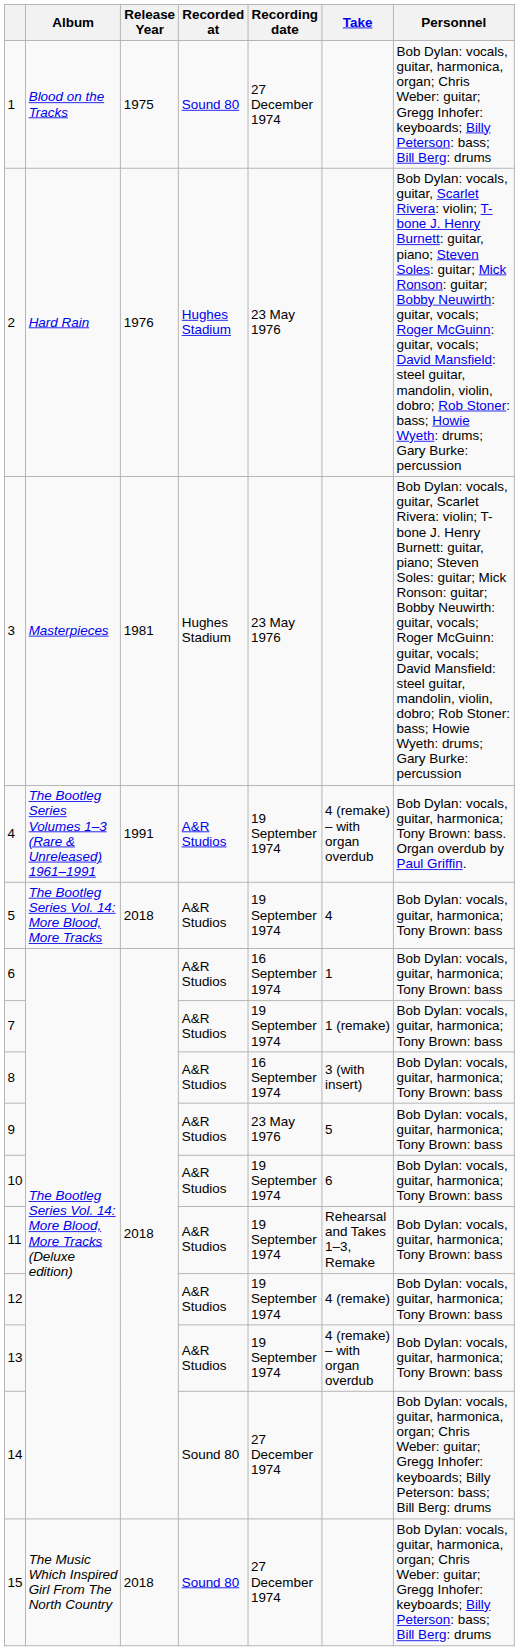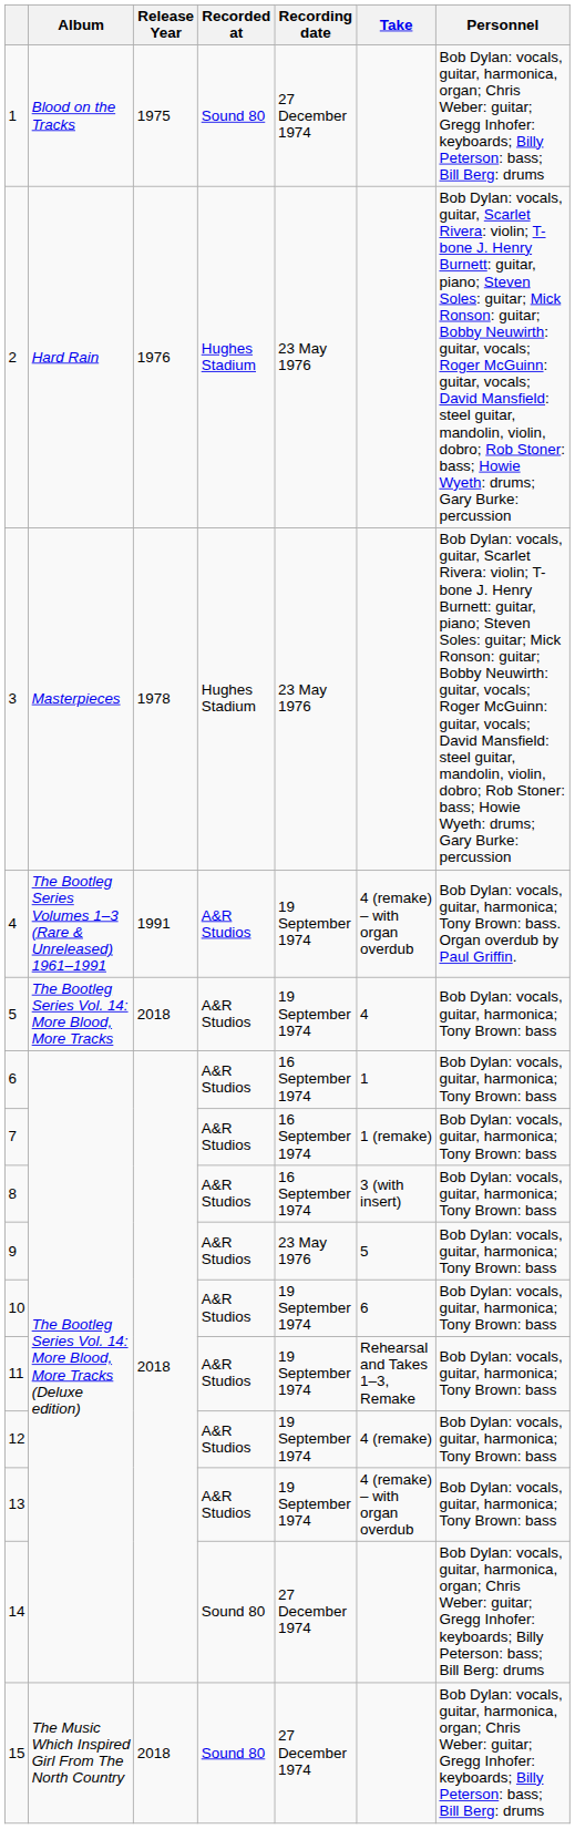 <table class="wikitable sortable">
 <tr>
 <th></th>
 <th>Album</th>
 <th>Release Year</th>
 <th>Recorded at</th>
 <th>Recording date</th>
 <th><a href='#'>Take</a></th>
 <th>Personnel</th>
 </tr>
 <tr>
 <td>1</td>
 <td><em><a href='#'>Blood on the Tracks</a></em></td>
 <td>1975</td>
 <td><a href='#'>Sound 80</a></td>
 <td>27 December 1974</td>
 <td></td>
 <td>Bob Dylan: vocals, guitar, harmonica, organ; Chris Weber: guitar; Gregg Inhofer: keyboards; <a href='#'>Billy Peterson</a>: bass; <a href='#'>Bill Berg</a>: drums</td>
 </tr>
 <tr>
 <td>2</td>
 <td><em><a href='#'>Hard Rain</a></em></td>
 <td>1976</td>
 <td><a href='#'>Hughes Stadium</a></td>
 <td>23 May 1976</td>
 <td></td>
 <td>Bob Dylan: vocals, guitar, <a href='#'>Scarlet Rivera</a>: violin; <a href='#'>T-bone J. Henry Burnett</a>: guitar, piano; <a href='#'>Steven Soles</a>: guitar; <a href='#'>Mick Ronson</a>: guitar; <a href='#'>Bobby Neuwirth</a>: guitar, vocals; <a href='#'>Roger McGuinn</a>: guitar, vocals; <a href='#'>David Mansfield</a>: steel guitar, mandolin, violin, dobro; <a href='#'>Rob Stoner</a>: bass; <a href='#'>Howie Wyeth</a>: drums; Gary Burke: percussion</td>
 </tr>
 <tr>
 <td>3</td>
 <td><em><a href='#'>Masterpieces</a></em></td>
-<td>1981</td>
+<td>1978</td>
 <td>Hughes Stadium</td>
 <td>23 May 1976</td>
 <td></td>
 <td>Bob Dylan: vocals, guitar, Scarlet Rivera: violin; T-bone J. Henry Burnett: guitar, piano; Steven Soles: guitar; Mick Ronson: guitar; Bobby Neuwirth: guitar, vocals; Roger McGuinn: guitar, vocals; David Mansfield: steel guitar, mandolin, violin, dobro; Rob Stoner: bass; Howie Wyeth: drums; Gary Burke: percussion</td>
 </tr>
 <tr>
 <td>4</td>
 <td><em><a href='#'>The Bootleg Series Volumes 1–3 (Rare & Unreleased) 1961–1991</a></em></td>
 <td>1991</td>
 <td><a href='#'>A&R Studios</a></td>
 <td>19 September 1974</td>
 <td>4 (remake) – with organ overdub</td>
 <td>Bob Dylan: vocals, guitar, harmonica; Tony Brown: bass. Organ overdub by <a href='#'>Paul Griffin</a>.</td>
 </tr>
 <tr>
 <td>5</td>
 <td><em><a href='#'>The Bootleg Series Vol. 14: More Blood, More Tracks</a></em></td>
 <td>2018</td>
 <td>A&R Studios</td>
 <td>19 September 1974</td>
 <td>4</td>
 <td>Bob Dylan: vocals, guitar, harmonica; Tony Brown: bass</td>
 </tr>
 <tr>
 <td>6</td>
 <td rowspan="9"><em><a href='#'>The Bootleg Series Vol. 14: More Blood, More Tracks</a> (Deluxe edition)</em></td>
 <td rowspan="9">2018</td>
 <td>A&R Studios</td>
 <td>16 September 1974</td>
 <td>1</td>
 <td>Bob Dylan: vocals, guitar, harmonica; Tony Brown: bass</td>
 </tr>
 <tr>
 <td>7</td>
 <td>A&R Studios</td>
-<td>19 September 1974</td>
+<td>16 September 1974</td>
 <td>1 (remake)</td>
 <td>Bob Dylan: vocals, guitar, harmonica; Tony Brown: bass</td>
 </tr>
 <tr>
 <td>8</td>
 <td>A&R Studios</td>
 <td>16 September 1974</td>
 <td>3 (with insert)</td>
 <td>Bob Dylan: vocals, guitar, harmonica; Tony Brown: bass</td>
 </tr>
 <tr>
 <td>9</td>
 <td>A&R Studios</td>
 <td>23 May 1976</td>
 <td>5</td>
 <td>Bob Dylan: vocals, guitar, harmonica; Tony Brown: bass</td>
 </tr>
 <tr>
 <td>10</td>
 <td>A&R Studios</td>
 <td>19 September 1974</td>
 <td>6</td>
 <td>Bob Dylan: vocals, guitar, harmonica; Tony Brown: bass</td>
 </tr>
 <tr>
 <td>11</td>
 <td>A&R Studios</td>
 <td>19 September 1974</td>
 <td>Rehearsal and Takes 1–3, Remake</td>
 <td>Bob Dylan: vocals, guitar, harmonica; Tony Brown: bass</td>
 </tr>
 <tr>
 <td>12</td>
 <td>A&R Studios</td>
 <td>19 September 1974</td>
 <td>4 (remake)</td>
 <td>Bob Dylan: vocals, guitar, harmonica; Tony Brown: bass</td>
 </tr>
 <tr>
 <td>13</td>
 <td>A&R Studios</td>
 <td>19 September 1974</td>
 <td>4 (remake) – with organ overdub</td>
 <td>Bob Dylan: vocals, guitar, harmonica; Tony Brown: bass</td>
 </tr>
 <tr>
 <td>14</td>
 <td>Sound 80</td>
 <td>27 December 1974</td>
 <td></td>
 <td>Bob Dylan: vocals, guitar, harmonica, organ; Chris Weber: guitar; Gregg Inhofer: keyboards; Billy Peterson: bass; Bill Berg: drums</td>
 </tr>
 <tr>
 <td>15</td>
 <td><em>The Music Which Inspired Girl From The North Country</em></td>
 <td>2018</td>
 <td><a href='#'>Sound 80</a></td>
 <td>27 December 1974</td>
 <td></td>
 <td>Bob Dylan: vocals, guitar, harmonica, organ; Chris Weber: guitar; Gregg Inhofer: keyboards; <a href='#'>Billy Peterson</a>: bass; <a href='#'>Bill Berg</a>: drums</td>
 </tr>
 </table>
